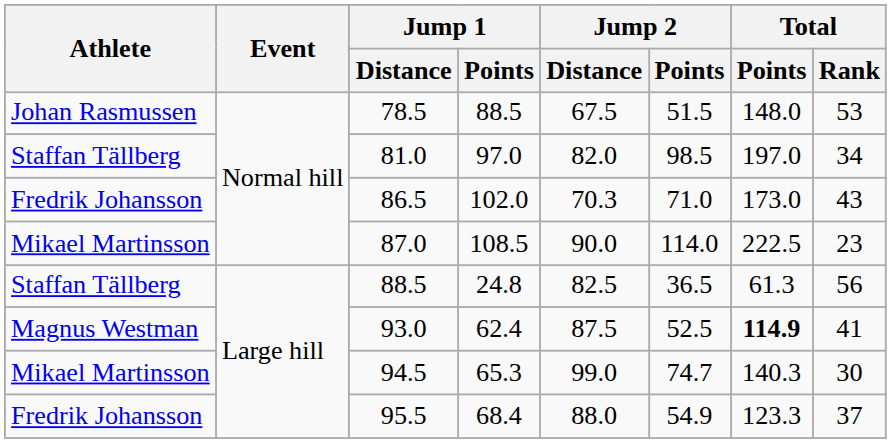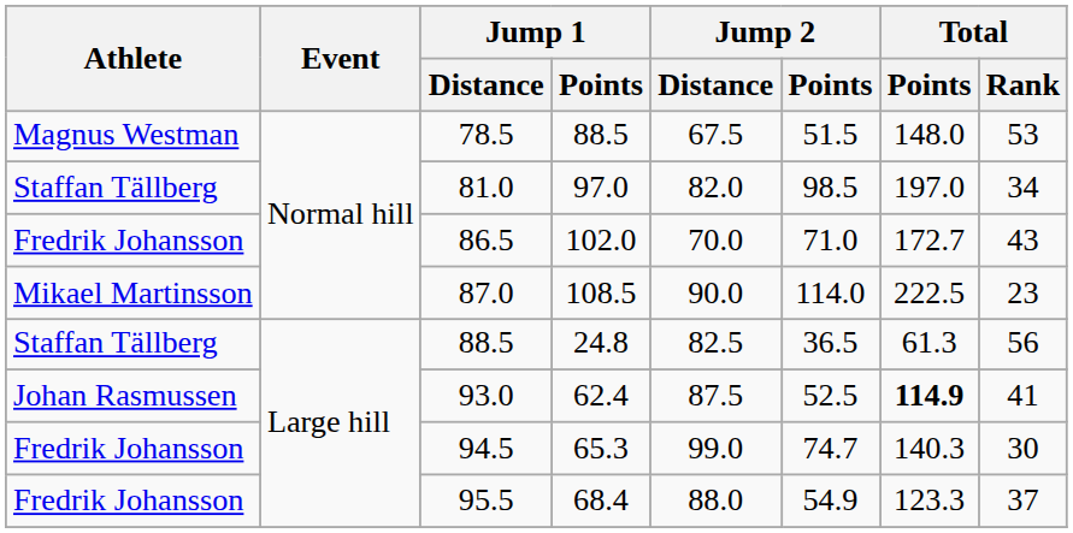 <table class="wikitable" style="font-size:90%">
 <tr>
 <th rowspan="2">Athlete</th>
 <th rowspan="2">Event</th>
 <th colspan="2">Jump 1</th>
 <th colspan="2">Jump 2</th>
 <th colspan="2">Total</th>
 </tr>
 <tr>
 <th>Distance</th>
 <th>Points</th>
 <th>Distance</th>
 <th>Points</th>
 <th>Points</th>
 <th>Rank</th>
 </tr>
 <tr>
-<td><a href='#'>Johan Rasmussen</a></td>
+<td><a href='#'>Magnus Westman</a></td>
 <td rowspan="4">Normal hill</td>
 <td align="center">78.5</td>
 <td align="center">88.5</td>
 <td align="center">67.5</td>
 <td align="center">51.5</td>
 <td align="center">148.0</td>
 <td align="center">53</td>
 </tr>
 <tr>
 <td><a href='#'>Staffan Tällberg</a></td>
 <td align="center">81.0</td>
 <td align="center">97.0</td>
 <td align="center">82.0</td>
 <td align="center">98.5</td>
 <td align="center">197.0</td>
 <td align="center">34</td>
 </tr>
 <tr>
 <td><a href='#'>Fredrik Johansson</a></td>
 <td align="center">86.5</td>
 <td align="center">102.0</td>
-<td align="center">70.3</td>
+<td align="center">70.0</td>
 <td align="center">71.0</td>
-<td align="center">173.0</td>
+<td align="center">172.7</td>
 <td align="center">43</td>
 </tr>
 <tr>
 <td><a href='#'>Mikael Martinsson</a></td>
 <td align="center">87.0</td>
 <td align="center">108.5</td>
 <td align="center">90.0</td>
 <td align="center">114.0</td>
 <td align="center">222.5</td>
 <td align="center">23</td>
 </tr>
 <tr>
 <td><a href='#'>Staffan Tällberg</a></td>
 <td rowspan="4">Large hill</td>
 <td align="center">88.5</td>
 <td align="center">24.8</td>
 <td align="center">82.5</td>
 <td align="center">36.5</td>
 <td align="center">61.3</td>
 <td align="center">56</td>
 </tr>
 <tr>
-<td><a href='#'>Magnus Westman</a></td>
+<td><a href='#'>Johan Rasmussen</a></td>
 <td align="center">93.0</td>
 <td align="center">62.4</td>
 <td align="center">87.5</td>
 <td align="center">52.5</td>
 <td align="center"><strong>114.9</strong></td>
 <td align="center">41</td>
 </tr>
 <tr>
-<td><a href='#'>Mikael Martinsson</a></td>
+<td><a href='#'>Fredrik Johansson</a></td>
 <td align="center">94.5</td>
 <td align="center">65.3</td>
 <td align="center">99.0</td>
 <td align="center">74.7</td>
 <td align="center">140.3</td>
 <td align="center">30</td>
 </tr>
 <tr>
 <td><a href='#'>Fredrik Johansson</a></td>
 <td align="center">95.5</td>
 <td align="center">68.4</td>
 <td align="center">88.0</td>
 <td align="center">54.9</td>
 <td align="center">123.3</td>
 <td align="center">37</td>
 </tr>
 </table>
